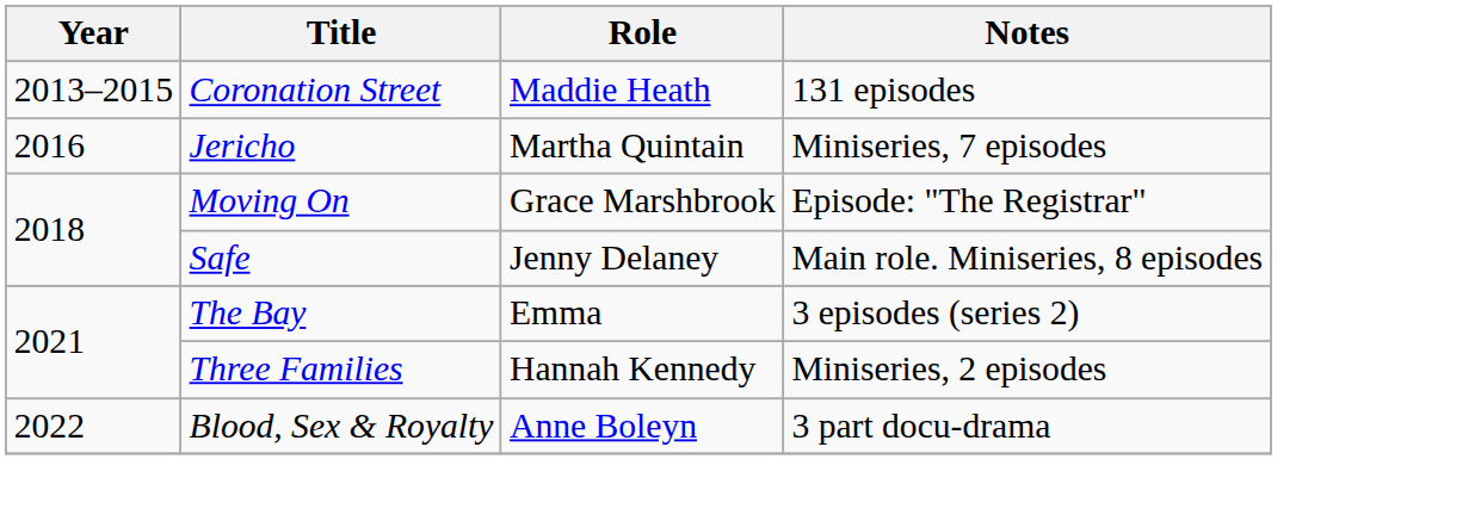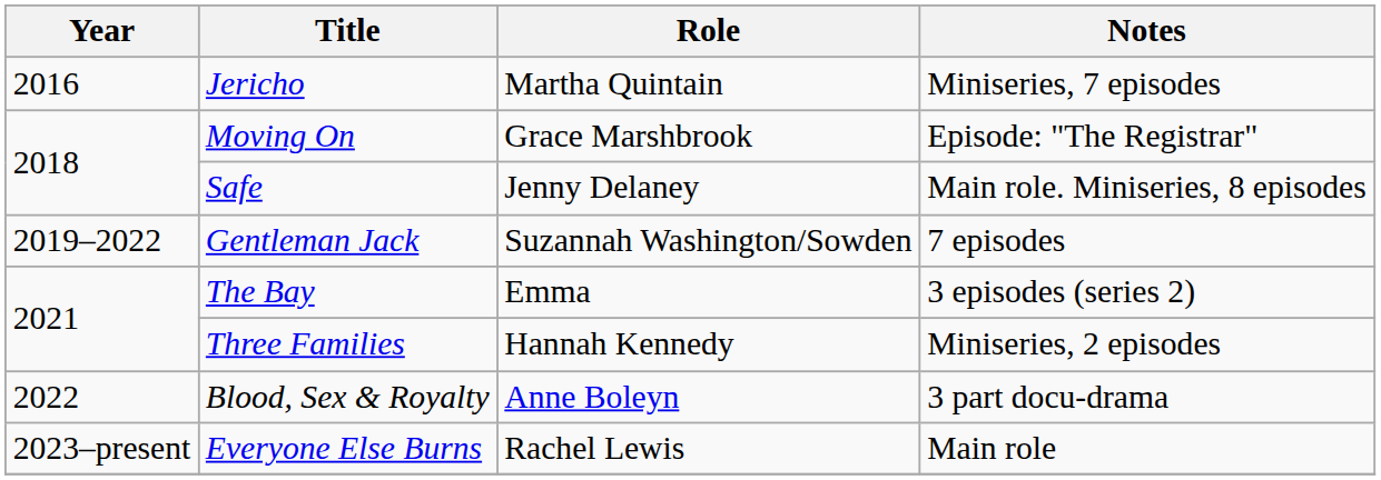 <table class="wikitable sortable">
 <tr>
 <th>Year</th>
 <th>Title</th>
 <th>Role</th>
 <th class="unsortable">Notes</th>
-</tr>
-<tr>
-<td>2013–2015</td>
-<td><em><a href='#'>Coronation Street</a></em></td>
-<td><a href='#'>Maddie Heath</a></td>
-<td>131 episodes</td>
 </tr>
 <tr>
 <td>2016</td>
 <td><em><a href='#'>Jericho</a></em></td>
 <td>Martha Quintain</td>
 <td>Miniseries, 7 episodes</td>
 </tr>
 <tr>
 <td rowspan="2">2018</td>
 <td><em><a href='#'>Moving On</a></em></td>
 <td>Grace Marshbrook</td>
 <td>Episode: "The Registrar"</td>
 </tr>
 <tr>
 <td><em><a href='#'>Safe</a></em></td>
 <td>Jenny Delaney</td>
 <td>Main role. Miniseries, 8 episodes</td>
 </tr>
 <tr>
+<td>2019–2022</td>
+<td><em><a href='#'>Gentleman Jack</a></em></td>
+<td>Suzannah Washington/Sowden</td>
+<td>7 episodes</td>
+</tr>
+<tr>
 <td rowspan="2">2021</td>
 <td><em><a href='#'>The Bay</a></em></td>
 <td>Emma</td>
 <td>3 episodes (series 2)</td>
 </tr>
 <tr>
 <td><em><a href='#'>Three Families</a></em></td>
 <td>Hannah Kennedy</td>
 <td>Miniseries, 2 episodes</td>
 </tr>
 <tr>
 <td>2022</td>
 <td><em>Blood, Sex & Royalty</em></td>
 <td><a href='#'>Anne Boleyn</a></td>
 <td>3 part docu-drama</td>
 </tr>
 <tr>
+<td>2023–present</td>
+<td><em><a href='#'>Everyone Else Burns</a></em></td>
+<td>Rachel Lewis</td>
+<td>Main role</td>
+</tr>
+<tr>
 </tr>
 </table>
